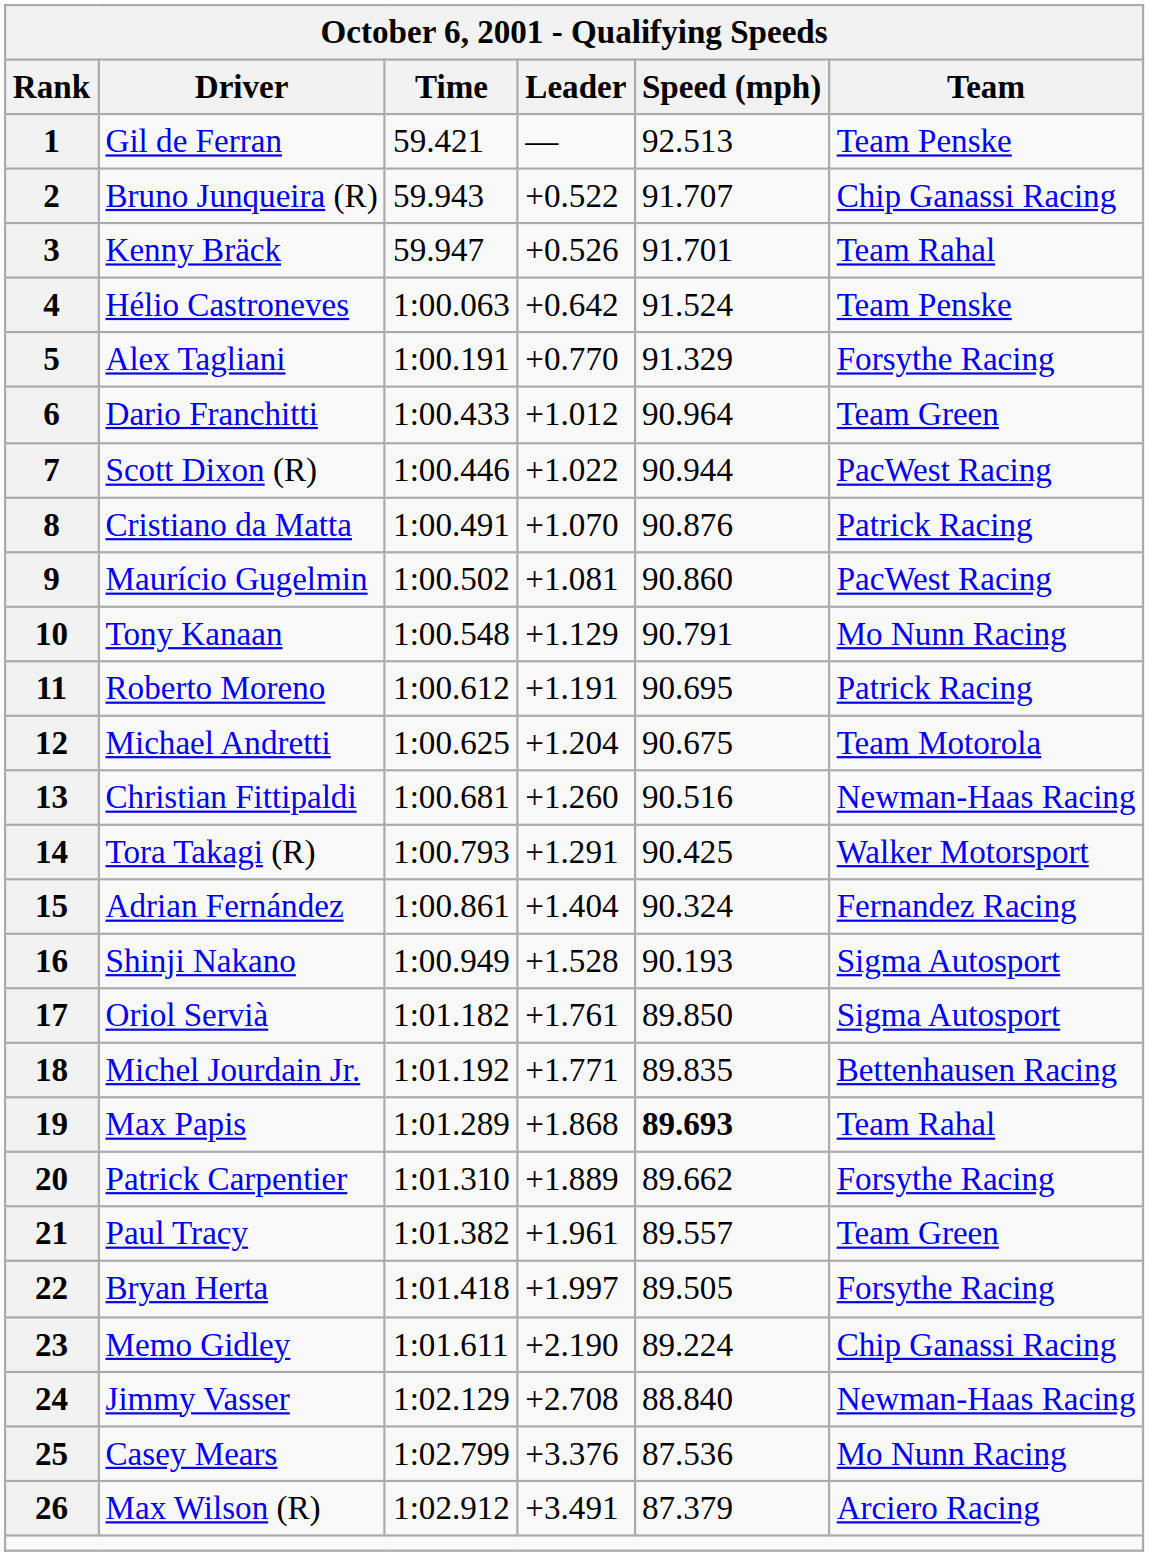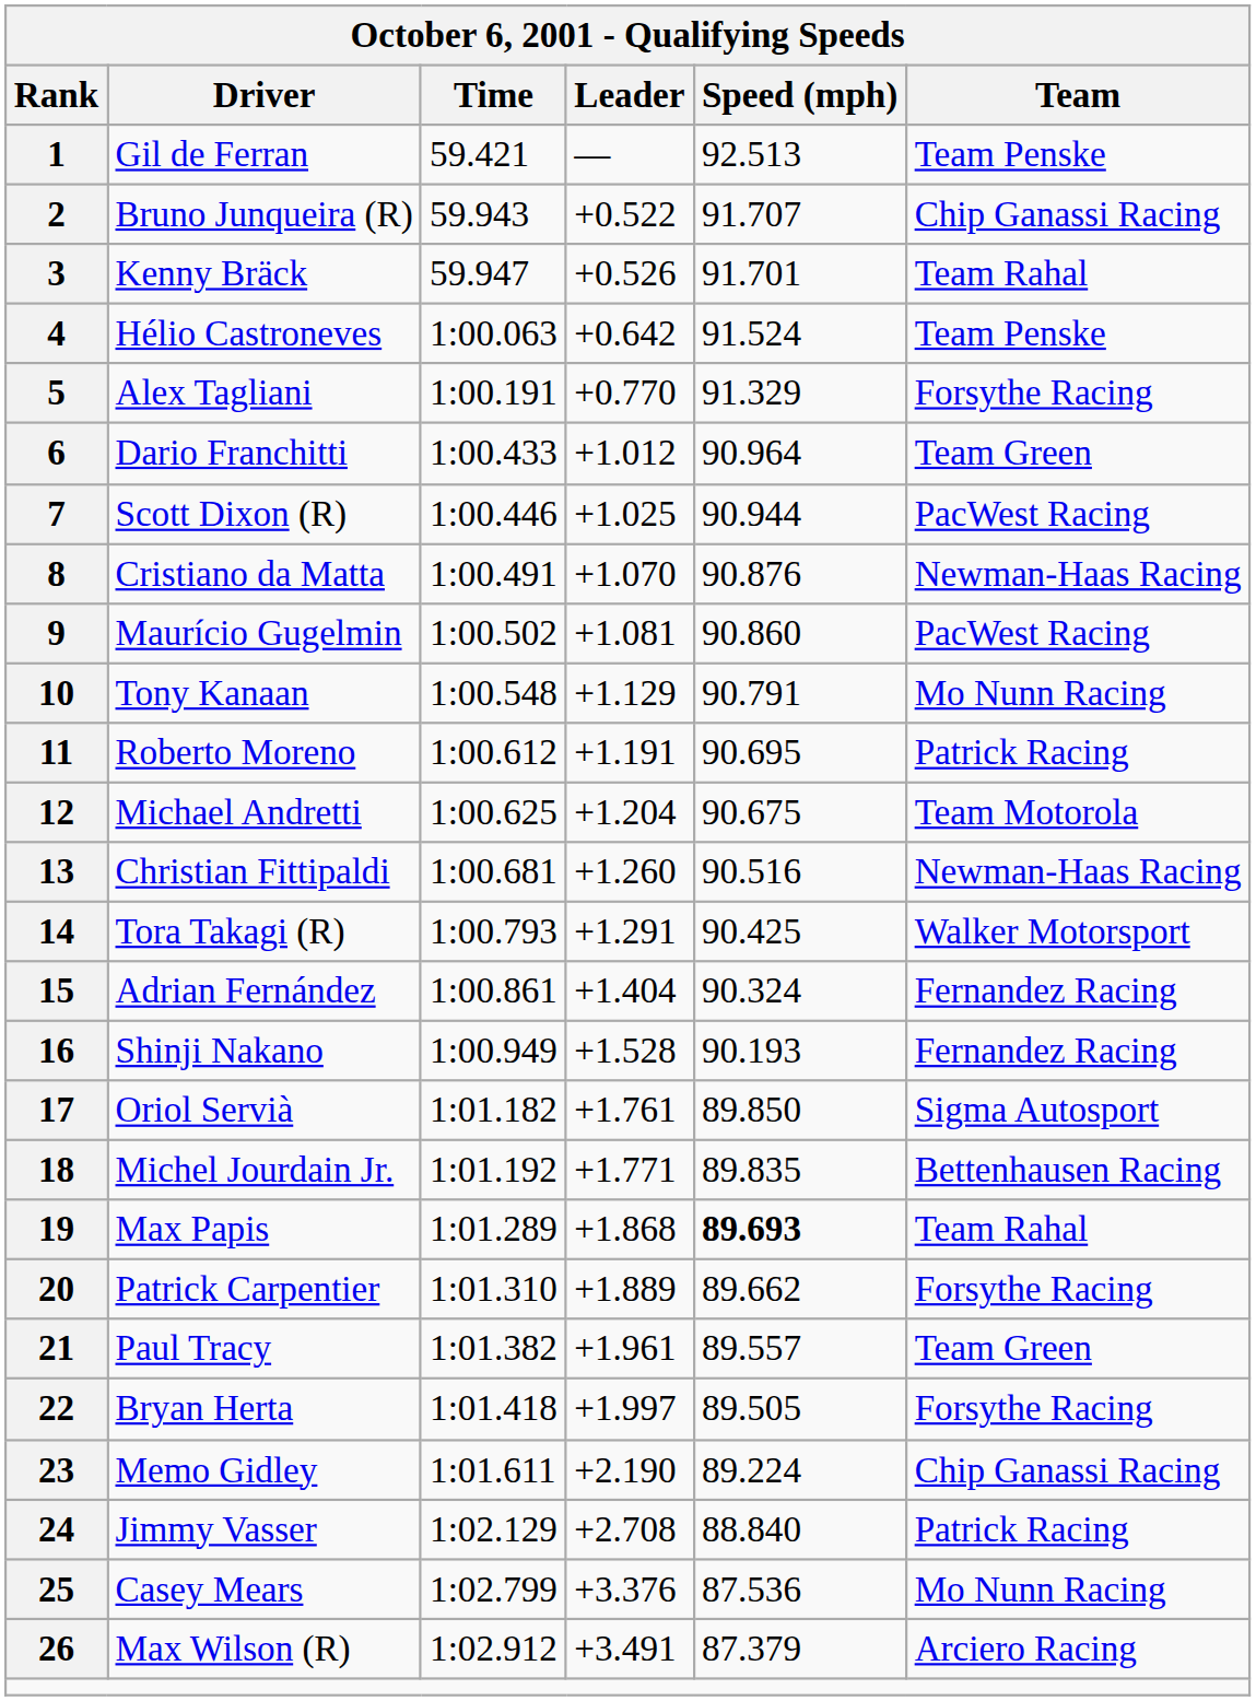 <table class="wikitable" style="font-size:95%;">
 <tr>
 <th colspan=6>October 6, 2001 - Qualifying Speeds</th>
 </tr>
 <tr>
 <th>Rank</th>
 <th>Driver</th>
 <th>Time</th>
 <th>Leader</th>
 <th>Speed (mph)</th>
 <th>Team</th>
 </tr>
 <tr>
 <th>1</th>
 <td> <a href='#'>Gil de Ferran</a></td>
 <td>59.421</td>
 <td>—</td>
 <td>92.513</td>
 <td><a href='#'>Team Penske</a></td>
 </tr>
 <tr>
 <th>2</th>
 <td> <a href='#'>Bruno Junqueira</a> (R)</td>
 <td>59.943</td>
 <td>+0.522</td>
 <td>91.707</td>
 <td><a href='#'>Chip Ganassi Racing</a></td>
 </tr>
 <tr>
 <th>3</th>
 <td> <a href='#'>Kenny Bräck</a></td>
 <td>59.947</td>
 <td>+0.526</td>
 <td>91.701</td>
 <td><a href='#'>Team Rahal</a></td>
 </tr>
 <tr>
 <th>4</th>
 <td> <a href='#'>Hélio Castroneves</a></td>
 <td>1:00.063</td>
 <td>+0.642</td>
 <td>91.524</td>
 <td><a href='#'>Team Penske</a></td>
 </tr>
 <tr>
 <th>5</th>
 <td> <a href='#'>Alex Tagliani</a></td>
 <td>1:00.191</td>
 <td>+0.770</td>
 <td>91.329</td>
 <td><a href='#'>Forsythe Racing</a></td>
 </tr>
 <tr>
 <th>6</th>
 <td> <a href='#'>Dario Franchitti</a></td>
 <td>1:00.433</td>
 <td>+1.012</td>
 <td>90.964</td>
 <td><a href='#'>Team Green</a></td>
 </tr>
 <tr>
 <th>7</th>
 <td> <a href='#'>Scott Dixon</a> (R)</td>
 <td>1:00.446</td>
-<td>+1.022</td>
+<td>+1.025</td>
 <td>90.944</td>
 <td><a href='#'>PacWest Racing</a></td>
 </tr>
 <tr>
 <th>8</th>
 <td> <a href='#'>Cristiano da Matta</a></td>
 <td>1:00.491</td>
 <td>+1.070</td>
 <td>90.876</td>
-<td><a href='#'>Patrick Racing</a></td>
+<td><a href='#'>Newman-Haas Racing</a></td>
 </tr>
 <tr>
 <th>9</th>
 <td> <a href='#'>Maurício Gugelmin</a></td>
 <td>1:00.502</td>
 <td>+1.081</td>
 <td>90.860</td>
 <td><a href='#'>PacWest Racing</a></td>
 </tr>
 <tr>
 <th>10</th>
 <td> <a href='#'>Tony Kanaan</a></td>
 <td>1:00.548</td>
 <td>+1.129</td>
 <td>90.791</td>
 <td><a href='#'>Mo Nunn Racing</a></td>
 </tr>
 <tr>
 <th>11</th>
 <td> <a href='#'>Roberto Moreno</a></td>
 <td>1:00.612</td>
 <td>+1.191</td>
 <td>90.695</td>
 <td><a href='#'>Patrick Racing</a></td>
 </tr>
 <tr>
 <th>12</th>
 <td> <a href='#'>Michael Andretti</a></td>
 <td>1:00.625</td>
 <td>+1.204</td>
 <td>90.675</td>
 <td><a href='#'>Team Motorola</a></td>
 </tr>
 <tr>
 <th>13</th>
 <td> <a href='#'>Christian Fittipaldi</a></td>
 <td>1:00.681</td>
 <td>+1.260</td>
 <td>90.516</td>
 <td><a href='#'>Newman-Haas Racing</a></td>
 </tr>
 <tr>
 <th>14</th>
 <td> <a href='#'>Tora Takagi</a> (R)</td>
 <td>1:00.793</td>
 <td>+1.291</td>
 <td>90.425</td>
 <td><a href='#'>Walker Motorsport</a></td>
 </tr>
 <tr>
 <th>15</th>
 <td> <a href='#'>Adrian Fernández</a></td>
 <td>1:00.861</td>
 <td>+1.404</td>
 <td>90.324</td>
 <td><a href='#'>Fernandez Racing</a></td>
 </tr>
 <tr>
 <th>16</th>
 <td> <a href='#'>Shinji Nakano</a></td>
 <td>1:00.949</td>
 <td>+1.528</td>
 <td>90.193</td>
-<td><a href='#'>Sigma Autosport</a></td>
+<td><a href='#'>Fernandez Racing</a></td>
 </tr>
 <tr>
 <th>17</th>
 <td> <a href='#'>Oriol Servià</a></td>
 <td>1:01.182</td>
 <td>+1.761</td>
 <td>89.850</td>
 <td><a href='#'>Sigma Autosport</a></td>
 </tr>
 <tr>
 <th>18</th>
 <td> <a href='#'>Michel Jourdain Jr.</a></td>
 <td>1:01.192</td>
 <td>+1.771</td>
 <td>89.835</td>
 <td><a href='#'>Bettenhausen Racing</a></td>
 </tr>
 <tr>
 <th>19</th>
 <td> <a href='#'>Max Papis</a></td>
 <td>1:01.289</td>
 <td>+1.868</td>
 <td><strong>89.693</strong></td>
 <td><a href='#'>Team Rahal</a></td>
 </tr>
 <tr>
 <th>20</th>
 <td> <a href='#'>Patrick Carpentier</a></td>
 <td>1:01.310</td>
 <td>+1.889</td>
 <td>89.662</td>
 <td><a href='#'>Forsythe Racing</a></td>
 </tr>
 <tr>
 <th>21</th>
 <td> <a href='#'>Paul Tracy</a></td>
 <td>1:01.382</td>
 <td>+1.961</td>
 <td>89.557</td>
 <td><a href='#'>Team Green</a></td>
 </tr>
 <tr>
 <th>22</th>
 <td> <a href='#'>Bryan Herta</a></td>
 <td>1:01.418</td>
 <td>+1.997</td>
 <td>89.505</td>
 <td><a href='#'>Forsythe Racing</a></td>
 </tr>
 <tr>
 <th>23</th>
 <td> <a href='#'>Memo Gidley</a></td>
 <td>1:01.611</td>
 <td>+2.190</td>
 <td>89.224</td>
 <td><a href='#'>Chip Ganassi Racing</a></td>
 </tr>
 <tr>
 <th>24</th>
 <td> <a href='#'>Jimmy Vasser</a></td>
 <td>1:02.129</td>
 <td>+2.708</td>
 <td>88.840</td>
-<td><a href='#'>Newman-Haas Racing</a></td>
+<td><a href='#'>Patrick Racing</a></td>
 </tr>
 <tr>
 <th>25</th>
 <td> <a href='#'>Casey Mears</a></td>
 <td>1:02.799</td>
 <td>+3.376</td>
 <td>87.536</td>
 <td><a href='#'>Mo Nunn Racing</a></td>
 </tr>
 <tr>
 <th>26</th>
 <td> <a href='#'>Max Wilson</a> (R)</td>
 <td>1:02.912</td>
 <td>+3.491</td>
 <td>87.379</td>
 <td><a href='#'>Arciero Racing</a></td>
 </tr>
 <tr>
 <td colspan="6"></td>
 </tr>
 </table>
